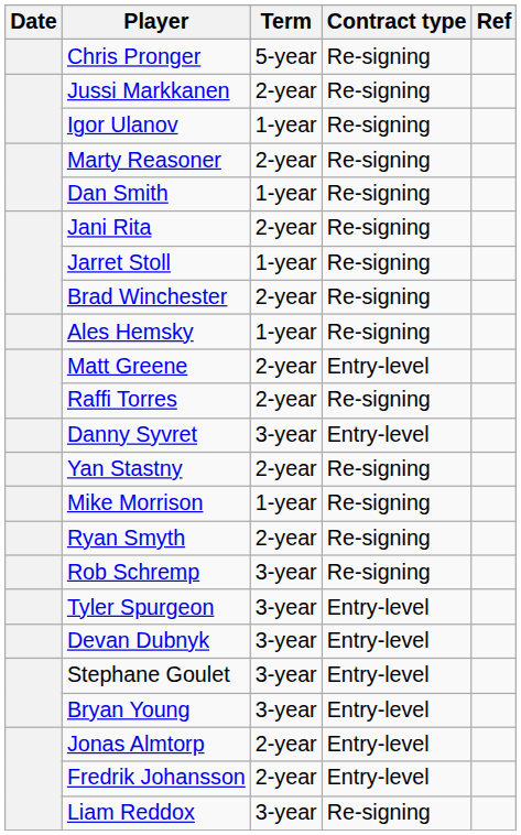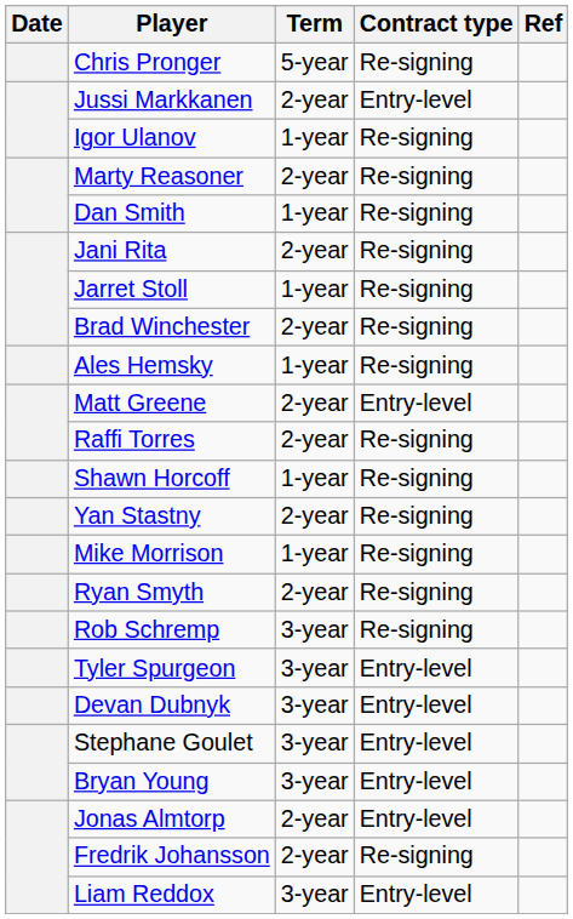 <table class="wikitable plainrowheaders">
 <tr style="background:#ddd; text-align:center;">
 <th>Date</th>
 <th>Player</th>
 <th>Term</th>
 <th>Contract type</th>
 <th>Ref</th>
 </tr>
 <tr>
 <th scope="row"></th>
 <td><a href='#'>Chris Pronger</a></td>
 <td>5-year</td>
 <td>Re-signing</td>
 <td></td>
 </tr>
 <tr>
 <th scope="row" rowspan=2></th>
 <td><a href='#'>Jussi Markkanen</a></td>
 <td>2-year</td>
-<td>Re-signing</td>
+<td>Entry-level</td>
 <td></td>
 </tr>
 <tr>
 <td><a href='#'>Igor Ulanov</a></td>
 <td>1-year</td>
 <td>Re-signing</td>
 <td></td>
 </tr>
 <tr>
 <th scope="row" rowspan=2></th>
 <td><a href='#'>Marty Reasoner</a></td>
 <td>2-year</td>
 <td>Re-signing</td>
 <td></td>
 </tr>
 <tr>
 <td><a href='#'>Dan Smith</a></td>
 <td>1-year</td>
 <td>Re-signing</td>
 <td></td>
 </tr>
 <tr>
 <th scope="row" rowspan=3></th>
 <td><a href='#'>Jani Rita</a></td>
 <td>2-year</td>
 <td>Re-signing</td>
 <td></td>
 </tr>
 <tr>
 <td><a href='#'>Jarret Stoll</a></td>
 <td>1-year</td>
 <td>Re-signing</td>
 <td></td>
 </tr>
 <tr>
 <td><a href='#'>Brad Winchester</a></td>
 <td>2-year</td>
 <td>Re-signing</td>
 <td></td>
 </tr>
 <tr>
 <th scope="row"></th>
 <td><a href='#'>Ales Hemsky</a></td>
 <td>1-year</td>
 <td>Re-signing</td>
 <td></td>
 </tr>
 <tr>
 <th scope="row" rowspan=2></th>
 <td><a href='#'>Matt Greene</a></td>
 <td>2-year</td>
 <td>Entry-level</td>
 <td></td>
 </tr>
 <tr>
 <td><a href='#'>Raffi Torres</a></td>
 <td>2-year</td>
 <td>Re-signing</td>
 <td></td>
 </tr>
 <tr>
 <th scope="row"></th>
-<td><a href='#'>Danny Syvret</a></td>
-<td>3-year</td>
-<td>Entry-level</td>
+<td><a href='#'>Shawn Horcoff</a></td>
+<td>1-year</td>
+<td>Re-signing</td>
 <td></td>
 </tr>
 <tr>
 <th scope="row"></th>
 <td><a href='#'>Yan Stastny</a></td>
 <td>2-year</td>
 <td>Re-signing</td>
 <td></td>
 </tr>
 <tr>
 <th scope="row"></th>
 <td><a href='#'>Mike Morrison</a></td>
 <td>1-year</td>
 <td>Re-signing</td>
 <td></td>
 </tr>
 <tr>
 <th scope="row"></th>
 <td><a href='#'>Ryan Smyth</a></td>
 <td>2-year</td>
 <td>Re-signing</td>
 <td></td>
 </tr>
 <tr>
 <th scope="row"></th>
 <td><a href='#'>Rob Schremp</a></td>
 <td>3-year</td>
 <td>Re-signing</td>
 <td></td>
 </tr>
 <tr>
 <th scope="row"></th>
 <td><a href='#'>Tyler Spurgeon</a></td>
 <td>3-year</td>
 <td>Entry-level</td>
 <td></td>
 </tr>
 <tr>
 <th scope="row"></th>
 <td><a href='#'>Devan Dubnyk</a></td>
 <td>3-year</td>
 <td>Entry-level</td>
 <td></td>
 </tr>
 <tr>
 <th scope="row" rowspan=2></th>
 <td>Stephane Goulet</td>
 <td>3-year</td>
 <td>Entry-level</td>
 <td></td>
 </tr>
 <tr>
 <td><a href='#'>Bryan Young</a></td>
 <td>3-year</td>
 <td>Entry-level</td>
 <td></td>
 </tr>
 <tr>
 <th scope="row" rowspan=3></th>
 <td><a href='#'>Jonas Almtorp</a></td>
 <td>2-year</td>
 <td>Entry-level</td>
 <td></td>
 </tr>
 <tr>
 <td><a href='#'>Fredrik Johansson</a></td>
 <td>2-year</td>
-<td>Entry-level</td>
+<td>Re-signing</td>
 <td></td>
 </tr>
 <tr>
 <td><a href='#'>Liam Reddox</a></td>
 <td>3-year</td>
-<td>Re-signing</td>
+<td>Entry-level</td>
 <td></td>
 </tr>
 </table>
